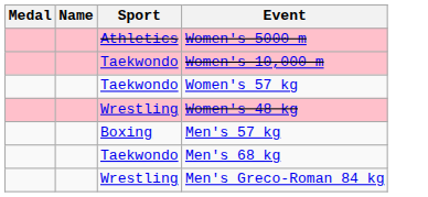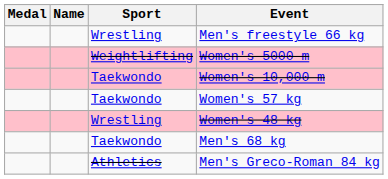 <table class="wikitable sortable" style="font-size: 95%;">
 <tr>
 <th>Medal</th>
 <th>Name</th>
 <th>Sport</th>
 <th>Event</th>
 </tr>
+<tr>
+<td></td>
+<td></td>
+<td><a href='#'>Wrestling</a></td>
+<td><a href='#'>Men's freestyle 66 kg</a></td>
+</tr>
 <tr bgcolor=pink>
 <td><s></s></td>
 <td><s></s></td>
-<td><s><a href='#'>Athletics</a></s></td>
+<td><s><a href='#'>Weightlifting</a></s></td>
 <td><s><a href='#'>Women's 5000 m</a></s></td>
 </tr>
 <tr bgcolor=pink>
 <td><s></s></td>
 <td><s></s></td>
 <td><a href='#'>Taekwondo</a></td>
 <td><s><a href='#'>Women's 10,000 m</a></s></td>
 </tr>
 <tr>
 <td></td>
 <td></td>
 <td><a href='#'>Taekwondo</a></td>
 <td><a href='#'>Women's 57 kg</a></td>
 </tr>
 <tr bgcolor=pink>
 <td><s></s></td>
 <td><s></s></td>
 <td><a href='#'>Wrestling</a></td>
 <td><s><a href='#'>Women's 48 kg</a></s></td>
 </tr>
 <tr>
 <td></td>
 <td></td>
-<td><a href='#'>Boxing</a></td>
-<td><a href='#'>Men's 57 kg</a></td>
-</tr>
-<tr>
-<td></td>
-<td></td>
 <td><a href='#'>Taekwondo</a></td>
 <td><a href='#'>Men's 68 kg</a></td>
 </tr>
 <tr>
 <td></td>
 <td></td>
-<td><a href='#'>Wrestling</a></td>
+<td><s><a href='#'>Athletics</a></s></td>
 <td><a href='#'>Men's Greco-Roman 84 kg</a></td>
 </tr>
 </table>
